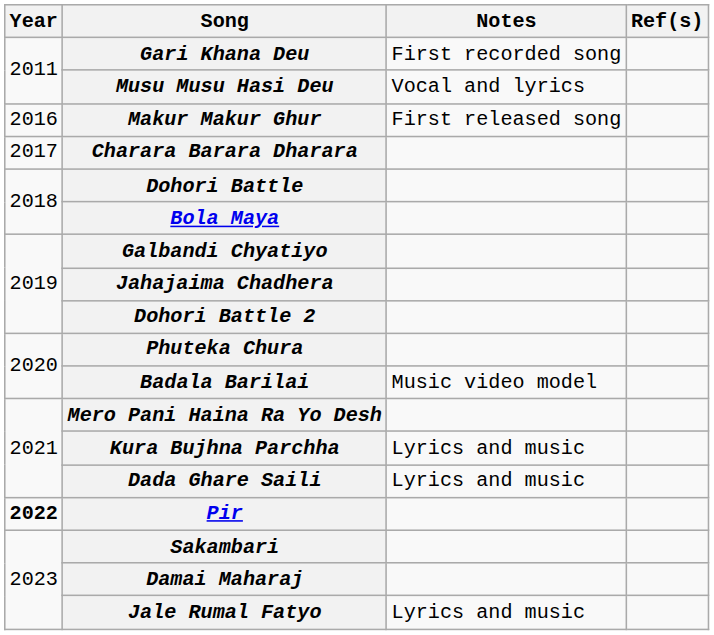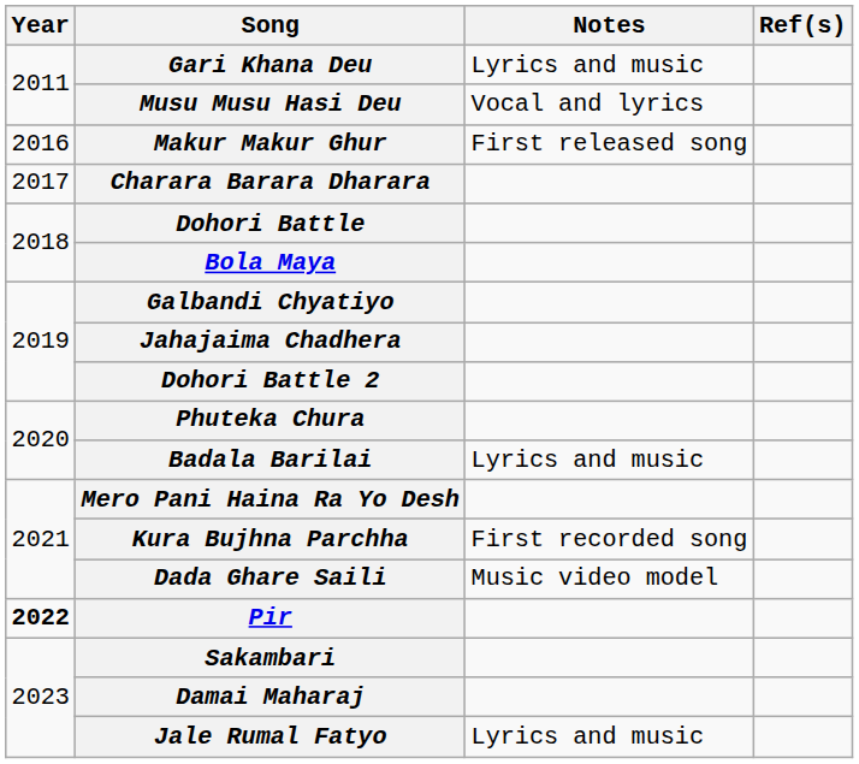 <table class="wikitable sortable plainrowheaders" style="text-align:left;">
 <tr>
 <th scope="col">Year</th>
 <th scope="col">Song</th>
 <th scope="col" class="unsortable">Notes</th>
 <th scope="col" class="unsortable">Ref(s)</th>
 </tr>
 <tr>
 <td rowspan="2">2011</td>
 <th scope="row"><em>Gari Khana Deu</em></th>
-<td>First recorded song</td>
+<td>Lyrics and music</td>
 <td style="text-align:center;"></td>
 </tr>
 <tr>
 <th scope="row"><em>Musu Musu Hasi Deu</em></th>
 <td>Vocal and lyrics</td>
 <td style="text-align:center;"></td>
 </tr>
 <tr>
 <td>2016</td>
 <th scope="row"><em>Makur Makur Ghur</em></th>
 <td>First released song</td>
 <td style="text-align:center;"></td>
 </tr>
 <tr>
 <td>2017</td>
 <th scope="row"><em>Charara Barara Dharara</em></th>
 <td></td>
 <td style="text-align:center;"></td>
 </tr>
 <tr>
 <td rowspan="2">2018</td>
 <th scope="row"><em>Dohori Battle</em></th>
 <td></td>
 <td style="text-align:center;"></td>
 </tr>
 <tr>
 <th scope="row"><em><a href='#'>Bola Maya</a></em></th>
 <td></td>
 <td style="text-align:center;"></td>
 </tr>
 <tr>
 <td rowspan="3">2019</td>
 <th scope="row"><em>Galbandi Chyatiyo</em></th>
 <td></td>
 <td style="text-align:center;"></td>
 </tr>
 <tr>
 <th scope="row"><em>Jahajaima Chadhera</em></th>
 <td></td>
 <td style="text-align:center;"></td>
 </tr>
 <tr>
 <th scope="row"><em>Dohori Battle 2</em></th>
 <td></td>
 <td style="text-align:center;"></td>
 </tr>
 <tr>
 <td rowspan="2">2020</td>
 <th scope="row"><em>Phuteka Chura</em></th>
 <td></td>
 <td style="text-align:center;"></td>
 </tr>
 <tr>
 <th scope="row"><em>Badala Barilai</em></th>
-<td>Music video model</td>
+<td>Lyrics and music</td>
 <td style="text-align:center;"></td>
 </tr>
 <tr>
 <td rowspan="3">2021</td>
 <th scope="row"><em>Mero Pani Haina Ra Yo Desh</em></th>
 <td></td>
 <td style="text-align:center;"></td>
 </tr>
 <tr>
 <th scope="row"><em>Kura Bujhna Parchha</em></th>
-<td>Lyrics and music</td>
+<td>First recorded song</td>
 <td style="text-align:center;"></td>
 </tr>
 <tr>
 <th scope="row"><em>Dada Ghare Saili</em></th>
-<td>Lyrics and music</td>
+<td>Music video model</td>
 <td style="text-align:center;"></td>
 </tr>
 <tr>
 <td><strong>2022</strong></td>
 <th scope="row"><a href='#'><em>Pir</em></a></th>
 <td></td>
 <td style="text-align:center;"></td>
 </tr>
 <tr>
 <td rowspan="3">2023</td>
 <th scope="row"><em>Sakambari</em></th>
 <td></td>
 <td style="text-align:center;"></td>
 </tr>
 <tr>
 <th scope="row"><em>Damai Maharaj</em></th>
 <td></td>
 <td style="text-align:center;"></td>
 </tr>
 <tr>
 <th scope="row"><em>Jale Rumal Fatyo</em></th>
 <td>Lyrics and music</td>
 <td style="text-align:center;"></td>
 </tr>
 </table>
